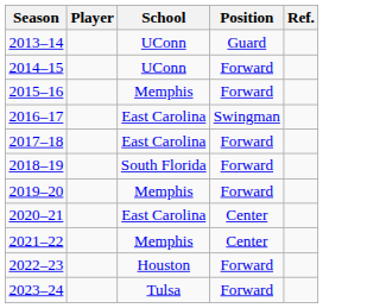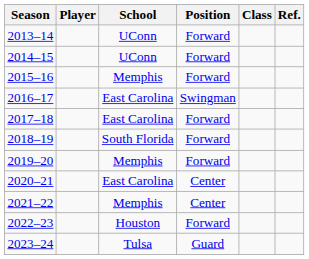 <table class="wikitable sortable">
 <tr>
 <th>Season</th>
 <th>Player</th>
 <th>School</th>
 <th>Position</th>
+<th class="unsortable">Class</th>
 <th class="unsortable">Ref.</th>
 </tr>
 <tr align=center>
 <td><a href='#'>2013–14</a></td>
 <td></td>
 <td><a href='#'>UConn</a></td>
-<td><a href='#'>Guard</a></td>
+<td><a href='#'>Forward</a></td>
+<td></td>
 <td></td>
 </tr>
 <tr align=center>
 <td><a href='#'>2014–15</a></td>
 <td></td>
 <td><a href='#'>UConn</a></td>
 <td><a href='#'>Forward</a></td>
 <td></td>
+<td></td>
 </tr>
 <tr align=center>
 <td><a href='#'>2015–16</a></td>
 <td></td>
 <td><a href='#'>Memphis</a></td>
 <td><a href='#'>Forward</a></td>
+<td></td>
 <td></td>
 </tr>
 <tr align=center>
 <td><a href='#'>2016–17</a></td>
 <td></td>
 <td><a href='#'>East Carolina</a></td>
 <td><a href='#'>Swingman</a></td>
 <td></td>
+<td></td>
 </tr>
 <tr align=center>
 <td><a href='#'>2017–18</a></td>
 <td></td>
 <td><a href='#'>East Carolina</a></td>
 <td><a href='#'>Forward</a></td>
+<td></td>
 <td></td>
 </tr>
 <tr align=center>
 <td><a href='#'>2018–19</a></td>
 <td></td>
 <td><a href='#'>South Florida</a></td>
 <td><a href='#'>Forward</a></td>
 <td></td>
+<td></td>
 </tr>
 <tr align=center>
 <td><a href='#'>2019–20</a></td>
 <td></td>
 <td><a href='#'>Memphis</a></td>
 <td><a href='#'>Forward</a></td>
+<td></td>
 <td></td>
 </tr>
 <tr align=center>
 <td><a href='#'>2020–21</a></td>
 <td></td>
 <td><a href='#'>East Carolina</a></td>
 <td><a href='#'>Center</a></td>
 <td></td>
+<td></td>
 </tr>
 <tr align=center>
 <td><a href='#'>2021–22</a></td>
 <td></td>
 <td><a href='#'>Memphis</a></td>
 <td><a href='#'>Center</a></td>
+<td></td>
 <td></td>
 </tr>
 <tr align=center>
 <td><a href='#'>2022–23</a></td>
 <td></td>
 <td><a href='#'>Houston</a></td>
 <td><a href='#'>Forward</a></td>
 <td></td>
+<td></td>
 </tr>
 <tr align=center>
 <td><a href='#'>2023–24</a></td>
 <td></td>
 <td><a href='#'>Tulsa</a></td>
-<td><a href='#'>Forward</a></td>
+<td><a href='#'>Guard</a></td>
+<td></td>
 <td></td>
 </tr>
 </table>
